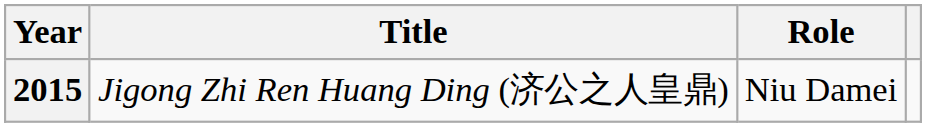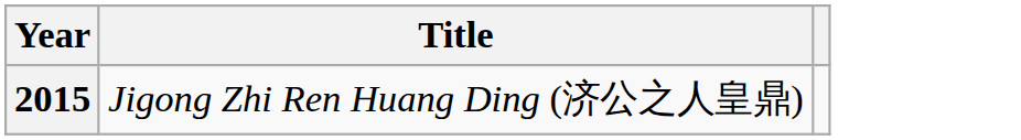 <table class="wikitable sortable plainrowheaders">
 <tr>
 <th scope="col">Year</th>
 <th scope="col">Title</th>
-<th scope="col">Role</th>
 <th scope="col" class="unsortable"></th>
 </tr>
 <tr>
 <th scope="row">2015</th>
 <td><em>Jigong Zhi Ren Huang Ding</em> (济公之人皇鼎)</td>
-<td>Niu Damei</td>
 <td></td>
 </tr>
 </table>
